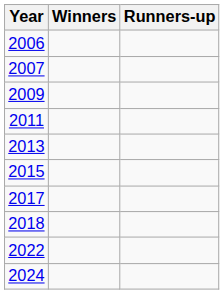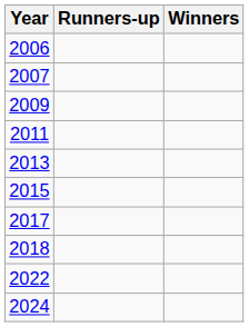 <table class="wikitable">
 <tr>
 <th>Year</th>
+<th>Runners-up</th>
 <th>Winners</th>
-<th>Runners-up</th>
 </tr>
 <tr>
 <td align=center><a href='#'>2006</a></td>
 <td></td>
 <td></td>
 </tr>
 <tr>
 <td align=center><a href='#'>2007</a></td>
 <td></td>
 <td></td>
 </tr>
 <tr>
 <td align=center><a href='#'>2009</a></td>
 <td></td>
 <td></td>
 </tr>
 <tr>
 <td align=center><a href='#'>2011</a></td>
 <td></td>
 <td></td>
 </tr>
 <tr>
 <td align=center><a href='#'>2013</a></td>
 <td></td>
 <td></td>
 </tr>
 <tr>
 <td align=center><a href='#'>2015</a></td>
 <td></td>
 <td></td>
 </tr>
 <tr>
 <td align=center><a href='#'>2017</a></td>
 <td></td>
 <td></td>
 </tr>
 <tr>
 <td align=center><a href='#'>2018</a></td>
 <td></td>
 <td></td>
 </tr>
 <tr>
 <td align=center><a href='#'>2022</a></td>
 <td></td>
 <td></td>
 </tr>
 <tr>
 <td><a href='#'>2024</a></td>
 <td></td>
 <td></td>
 </tr>
 </table>
